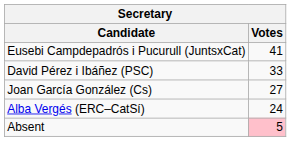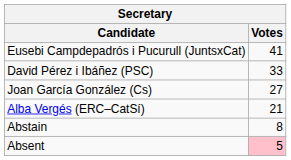 <table class="wikitable" style="font-size:90%; text-align:right;">
 <tr>
 <th colspan="2">Secretary</th>
 </tr>
 <tr>
 <th>Candidate</th>
 <th>Votes</th>
 </tr>
 <tr>
 <td align=left>Eusebi Campdepadrós i Pucurull (JuntsxCat)</td>
 <td>41</td>
 </tr>
 <tr>
 <td align=left>David Pérez i Ibáñez (PSC)</td>
 <td>33</td>
 </tr>
 <tr>
 <td align=left>Joan García González (Cs)</td>
 <td>27</td>
 </tr>
 <tr>
 <td align=left><a href='#'>Alba Vergés</a> (ERC–CatSí)</td>
-<td>24</td>
+<td>21</td>
+</tr>
+<tr>
+<td align=left>Abstain</td>
+<td>8</td>
 </tr>
 <tr>
 <td align=left>Absent</td>
 <td style="background: pink;">5</td>
 </tr>
 </table>
